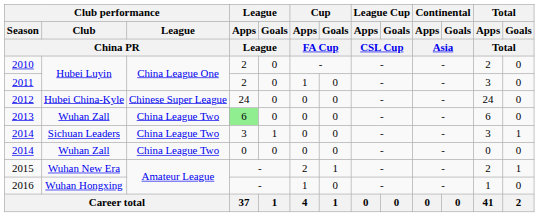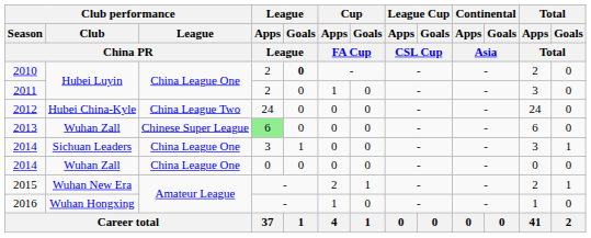 <table class="wikitable" style="text-align:center">
 <tr>
 <th colspan=3>Club performance</th>
 <th colspan=2>League</th>
 <th colspan=2>Cup</th>
 <th colspan=2>League Cup</th>
 <th colspan=2>Continental</th>
 <th colspan=2>Total</th>
 </tr>
 <tr>
 <th>Season</th>
 <th>Club</th>
 <th>League</th>
 <th>Apps</th>
 <th>Goals</th>
 <th>Apps</th>
 <th>Goals</th>
 <th>Apps</th>
 <th>Goals</th>
 <th>Apps</th>
 <th>Goals</th>
 <th>Apps</th>
 <th>Goals</th>
 </tr>
 <tr>
 <th colspan=3>China PR</th>
 <th colspan=2>League</th>
 <th colspan=2><a href='#'>FA Cup</a></th>
 <th colspan=2><a href='#'>CSL Cup</a></th>
 <th colspan=2><a href='#'>Asia</a></th>
 <th colspan=2>Total</th>
 </tr>
 <tr>
 <td><a href='#'>2010</a></td>
 <td rowspan="2"><a href='#'>Hubei Luyin</a></td>
 <td rowspan="2"><a href='#'>China League One</a></td>
 <td>2</td>
-<td>0</td>
+<td><strong>0</strong></td>
 <td colspan="2">-</td>
 <td colspan="2">-</td>
 <td colspan="2">-</td>
 <td>2</td>
 <td>0</td>
 </tr>
 <tr>
 <td><a href='#'>2011</a></td>
 <td>2</td>
 <td>0</td>
 <td>1</td>
 <td>0</td>
 <td colspan="2">-</td>
 <td colspan="2">-</td>
 <td>3</td>
 <td>0</td>
 </tr>
 <tr>
 <td><a href='#'>2012</a></td>
 <td><a href='#'>Hubei China-Kyle</a></td>
-<td><a href='#'>Chinese Super League</a></td>
+<td><a href='#'>China League Two</a></td>
 <td>24</td>
 <td>0</td>
 <td>0</td>
 <td>0</td>
 <td colspan="2">-</td>
 <td colspan="2">-</td>
 <td>24</td>
 <td>0</td>
 </tr>
 <tr>
 <td><a href='#'>2013</a></td>
 <td><a href='#'>Wuhan Zall</a></td>
-<td><a href='#'>China League Two</a></td>
+<td><a href='#'>Chinese Super League</a></td>
 <td style="background: lightgreen;">6</td>
 <td>0</td>
 <td>0</td>
 <td>0</td>
 <td colspan="2">-</td>
 <td colspan="2">-</td>
 <td>6</td>
 <td>0</td>
 </tr>
 <tr>
 <td><a href='#'>2014</a></td>
 <td><a href='#'>Sichuan Leaders</a></td>
-<td><a href='#'>China League Two</a></td>
+<td><a href='#'>China League One</a></td>
 <td>3</td>
 <td>1</td>
 <td>0</td>
 <td>0</td>
 <td colspan="2">-</td>
 <td colspan="2">-</td>
 <td>3</td>
 <td>1</td>
 </tr>
 <tr>
 <td><a href='#'>2014</a></td>
 <td><a href='#'>Wuhan Zall</a></td>
-<td><a href='#'>China League Two</a></td>
+<td><a href='#'>China League One</a></td>
 <td>0</td>
 <td>0</td>
 <td>0</td>
 <td>0</td>
 <td colspan="2">-</td>
 <td colspan="2">-</td>
 <td>0</td>
 <td>0</td>
 </tr>
 <tr>
 <td>2015</td>
 <td><a href='#'>Wuhan New Era</a></td>
 <td rowspan="2"><a href='#'>Amateur League</a></td>
 <td colspan="2">-</td>
 <td>2</td>
 <td>1</td>
 <td colspan="2">-</td>
 <td colspan="2">-</td>
 <td>2</td>
 <td>1</td>
 </tr>
 <tr>
 <td>2016</td>
 <td><a href='#'>Wuhan Hongxing</a></td>
 <td colspan="2">-</td>
 <td>1</td>
 <td>0</td>
 <td colspan="2">-</td>
 <td colspan="2">-</td>
 <td>1</td>
 <td>0</td>
 </tr>
 <tr>
 <th colspan=3>Career total</th>
 <th>37</th>
 <th>1</th>
 <th>4</th>
 <th>1</th>
 <th>0</th>
 <th>0</th>
 <th>0</th>
 <th>0</th>
 <th>41</th>
 <th>2</th>
 </tr>
 </table>
